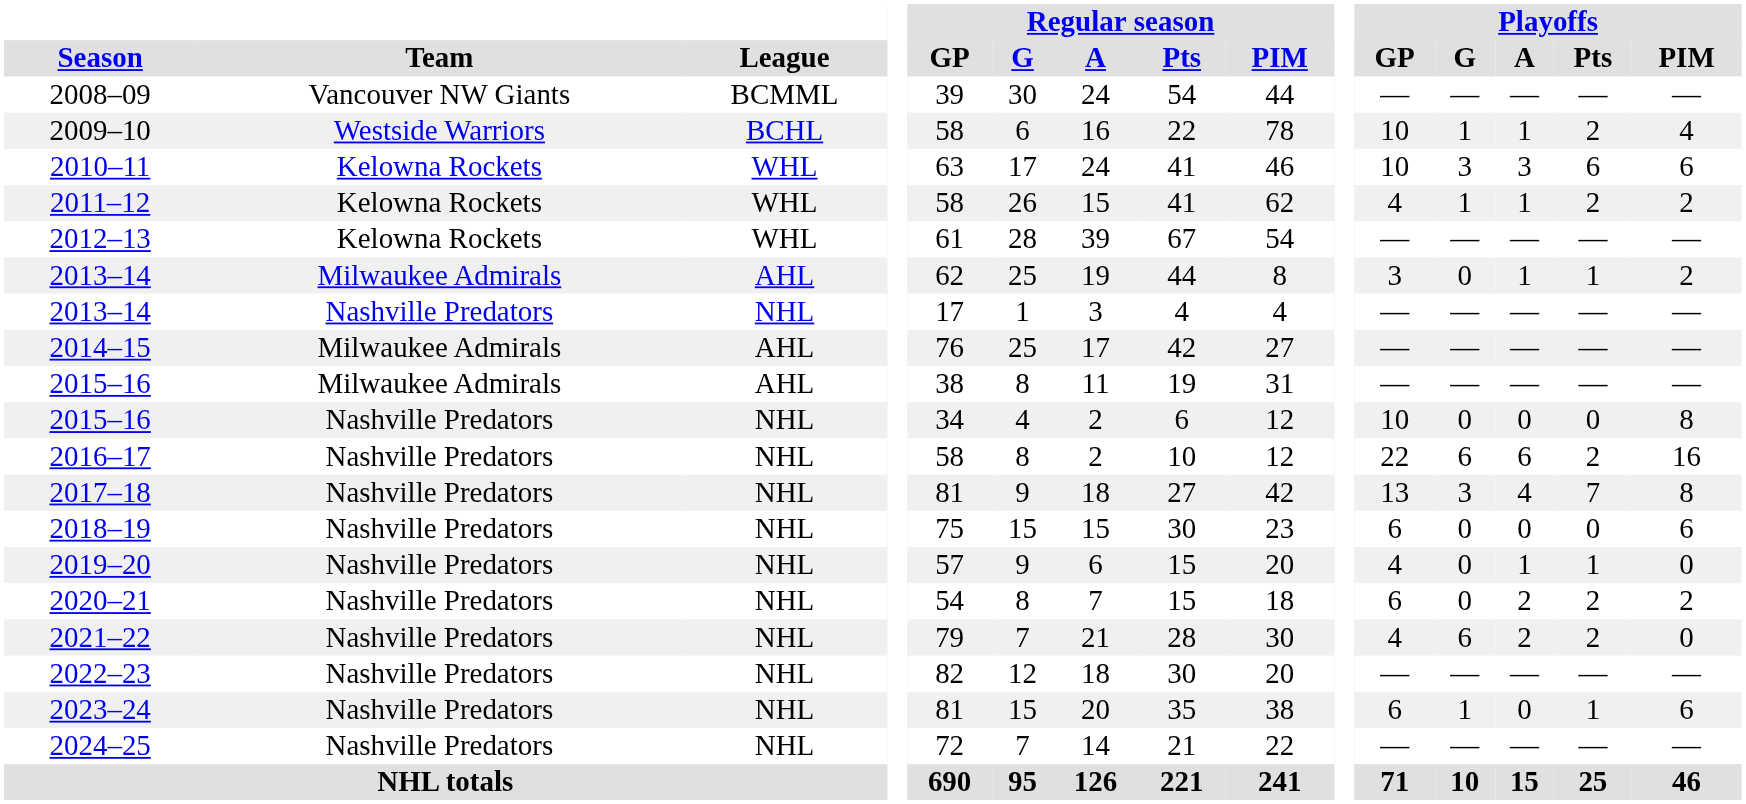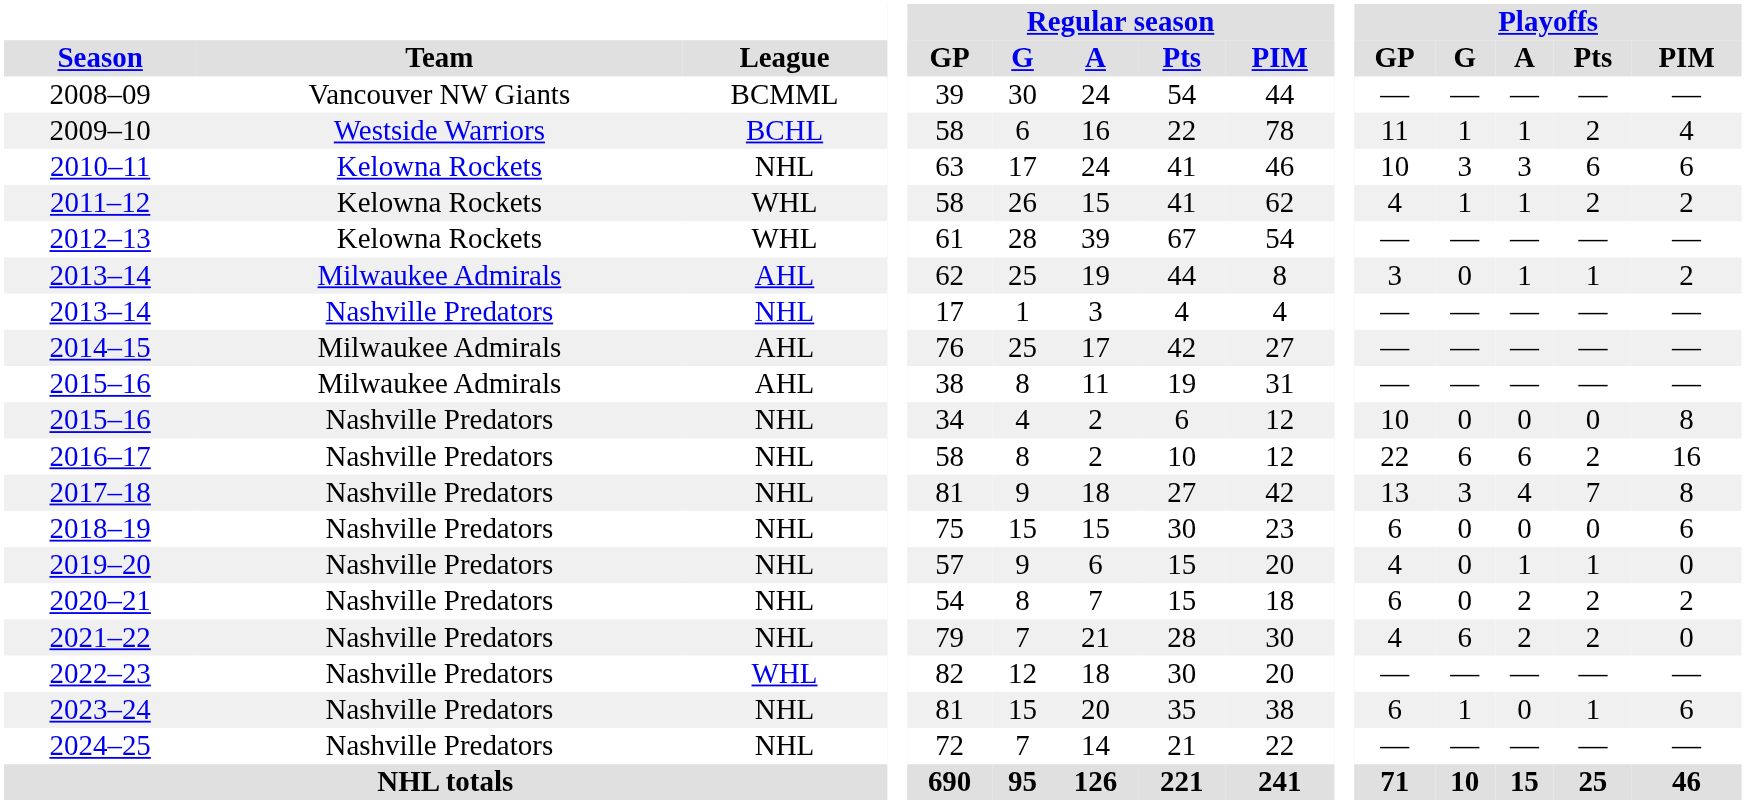 <table border="0" cellpadding="1" cellspacing="0" style="text-align:center; width:60em">
 <tr bgcolor="#e0e0e0">
 <th colspan="3" bgcolor="#ffffff"> </th>
 <th rowspan="99" bgcolor="#ffffff"> </th>
 <th colspan="5"><a href='#'>Regular season</a></th>
 <th rowspan="99" bgcolor="#ffffff"> </th>
 <th colspan="5"><a href='#'>Playoffs</a></th>
 </tr>
 <tr bgcolor="#e0e0e0">
 <th><a href='#'>Season</a></th>
 <th>Team</th>
 <th>League</th>
 <th>GP</th>
 <th><a href='#'>G</a></th>
 <th><a href='#'>A</a></th>
 <th><a href='#'>Pts</a></th>
 <th><a href='#'>PIM</a></th>
 <th>GP</th>
 <th>G</th>
 <th>A</th>
 <th>Pts</th>
 <th>PIM</th>
 </tr>
 <tr>
 <td>2008–09</td>
 <td>Vancouver NW Giants</td>
 <td>BCMML</td>
 <td>39</td>
 <td>30</td>
 <td>24</td>
 <td>54</td>
 <td>44</td>
 <td>—</td>
 <td>—</td>
 <td>—</td>
 <td>—</td>
 <td>—</td>
 </tr>
 <tr bgcolor="#f0f0f0">
 <td>2009–10</td>
 <td><a href='#'>Westside Warriors</a></td>
 <td><a href='#'>BCHL</a></td>
 <td>58</td>
 <td>6</td>
 <td>16</td>
 <td>22</td>
 <td>78</td>
-<td>10</td>
+<td>11</td>
 <td>1</td>
 <td>1</td>
 <td>2</td>
 <td>4</td>
 </tr>
 <tr>
 <td><a href='#'>2010–11</a></td>
 <td><a href='#'>Kelowna Rockets</a></td>
-<td><a href='#'>WHL</a></td>
+<td>NHL</td>
 <td>63</td>
 <td>17</td>
 <td>24</td>
 <td>41</td>
 <td>46</td>
 <td>10</td>
 <td>3</td>
 <td>3</td>
 <td>6</td>
 <td>6</td>
 </tr>
 <tr>
 </tr>
 <tr bgcolor="#f0f0f0">
 <td><a href='#'>2011–12</a></td>
 <td>Kelowna Rockets</td>
 <td>WHL</td>
 <td>58</td>
 <td>26</td>
 <td>15</td>
 <td>41</td>
 <td>62</td>
 <td>4</td>
 <td>1</td>
 <td>1</td>
 <td>2</td>
 <td>2</td>
 </tr>
 <tr>
 <td><a href='#'>2012–13</a></td>
 <td>Kelowna Rockets</td>
 <td>WHL</td>
 <td>61</td>
 <td>28</td>
 <td>39</td>
 <td>67</td>
 <td>54</td>
 <td>—</td>
 <td>—</td>
 <td>—</td>
 <td>—</td>
 <td>—</td>
 </tr>
 <tr bgcolor="#f0f0f0">
 <td><a href='#'>2013–14</a></td>
 <td><a href='#'>Milwaukee Admirals</a></td>
 <td><a href='#'>AHL</a></td>
 <td>62</td>
 <td>25</td>
 <td>19</td>
 <td>44</td>
 <td>8</td>
 <td>3</td>
 <td>0</td>
 <td>1</td>
 <td>1</td>
 <td>2</td>
 </tr>
 <tr>
 <td><a href='#'>2013–14</a></td>
 <td><a href='#'>Nashville Predators</a></td>
 <td><a href='#'>NHL</a></td>
 <td>17</td>
 <td>1</td>
 <td>3</td>
 <td>4</td>
 <td>4</td>
 <td>—</td>
 <td>—</td>
 <td>—</td>
 <td>—</td>
 <td>—</td>
 </tr>
 <tr bgcolor="#f0f0f0">
 <td><a href='#'>2014–15</a></td>
 <td>Milwaukee Admirals</td>
 <td>AHL</td>
 <td>76</td>
 <td>25</td>
 <td>17</td>
 <td>42</td>
 <td>27</td>
 <td>—</td>
 <td>—</td>
 <td>—</td>
 <td>—</td>
 <td>—</td>
 </tr>
 <tr>
 <td><a href='#'>2015–16</a></td>
 <td>Milwaukee Admirals</td>
 <td>AHL</td>
 <td>38</td>
 <td>8</td>
 <td>11</td>
 <td>19</td>
 <td>31</td>
 <td>—</td>
 <td>—</td>
 <td>—</td>
 <td>—</td>
 <td>—</td>
 </tr>
 <tr bgcolor="#f0f0f0">
 <td><a href='#'>2015–16</a></td>
 <td>Nashville Predators</td>
 <td>NHL</td>
 <td>34</td>
 <td>4</td>
 <td>2</td>
 <td>6</td>
 <td>12</td>
 <td>10</td>
 <td>0</td>
 <td>0</td>
 <td>0</td>
 <td>8</td>
 </tr>
 <tr>
 <td><a href='#'>2016–17</a></td>
 <td>Nashville Predators</td>
 <td>NHL</td>
 <td>58</td>
 <td>8</td>
 <td>2</td>
 <td>10</td>
 <td>12</td>
 <td>22</td>
 <td>6</td>
 <td>6</td>
 <td>2</td>
 <td>16</td>
 </tr>
 <tr bgcolor="#f0f0f0">
 <td><a href='#'>2017–18</a></td>
 <td>Nashville Predators</td>
 <td>NHL</td>
 <td>81</td>
 <td>9</td>
 <td>18</td>
 <td>27</td>
 <td>42</td>
 <td>13</td>
 <td>3</td>
 <td>4</td>
 <td>7</td>
 <td>8</td>
 </tr>
 <tr>
 <td><a href='#'>2018–19</a></td>
 <td>Nashville Predators</td>
 <td>NHL</td>
 <td>75</td>
 <td>15</td>
 <td>15</td>
 <td>30</td>
 <td>23</td>
 <td>6</td>
 <td>0</td>
 <td>0</td>
 <td>0</td>
 <td>6</td>
 </tr>
 <tr bgcolor="#f0f0f0">
 <td><a href='#'>2019–20</a></td>
 <td>Nashville Predators</td>
 <td>NHL</td>
 <td>57</td>
 <td>9</td>
 <td>6</td>
 <td>15</td>
 <td>20</td>
 <td>4</td>
 <td>0</td>
 <td>1</td>
 <td>1</td>
 <td>0</td>
 </tr>
 <tr>
 <td><a href='#'>2020–21</a></td>
 <td>Nashville Predators</td>
 <td>NHL</td>
 <td>54</td>
 <td>8</td>
 <td>7</td>
 <td>15</td>
 <td>18</td>
 <td>6</td>
 <td>0</td>
 <td>2</td>
 <td>2</td>
 <td>2</td>
 </tr>
 <tr bgcolor="#f0f0f0">
 <td><a href='#'>2021–22</a></td>
 <td>Nashville Predators</td>
 <td>NHL</td>
 <td>79</td>
 <td>7</td>
 <td>21</td>
 <td>28</td>
 <td>30</td>
 <td>4</td>
 <td>6</td>
 <td>2</td>
 <td>2</td>
 <td>0</td>
 </tr>
 <tr>
 <td><a href='#'>2022–23</a></td>
 <td>Nashville Predators</td>
-<td>NHL</td>
+<td><a href='#'>WHL</a></td>
 <td>82</td>
 <td>12</td>
 <td>18</td>
 <td>30</td>
 <td>20</td>
 <td>—</td>
 <td>—</td>
 <td>—</td>
 <td>—</td>
 <td>—</td>
 </tr>
 <tr bgcolor="#f0f0f0">
 <td><a href='#'>2023–24</a></td>
 <td>Nashville Predators</td>
 <td>NHL</td>
 <td>81</td>
 <td>15</td>
 <td>20</td>
 <td>35</td>
 <td>38</td>
 <td>6</td>
 <td>1</td>
 <td>0</td>
 <td>1</td>
 <td>6</td>
 </tr>
 <tr>
 <td><a href='#'>2024–25</a></td>
 <td>Nashville Predators</td>
 <td>NHL</td>
 <td>72</td>
 <td>7</td>
 <td>14</td>
 <td>21</td>
 <td>22</td>
 <td>—</td>
 <td>—</td>
 <td>—</td>
 <td>—</td>
 <td>—</td>
 </tr>
 <tr bgcolor="#e0e0e0">
 <th colspan="3">NHL totals</th>
 <th>690</th>
 <th>95</th>
 <th>126</th>
 <th>221</th>
 <th>241</th>
 <th>71</th>
 <th>10</th>
 <th>15</th>
 <th>25</th>
 <th>46</th>
 </tr>
 </table>
